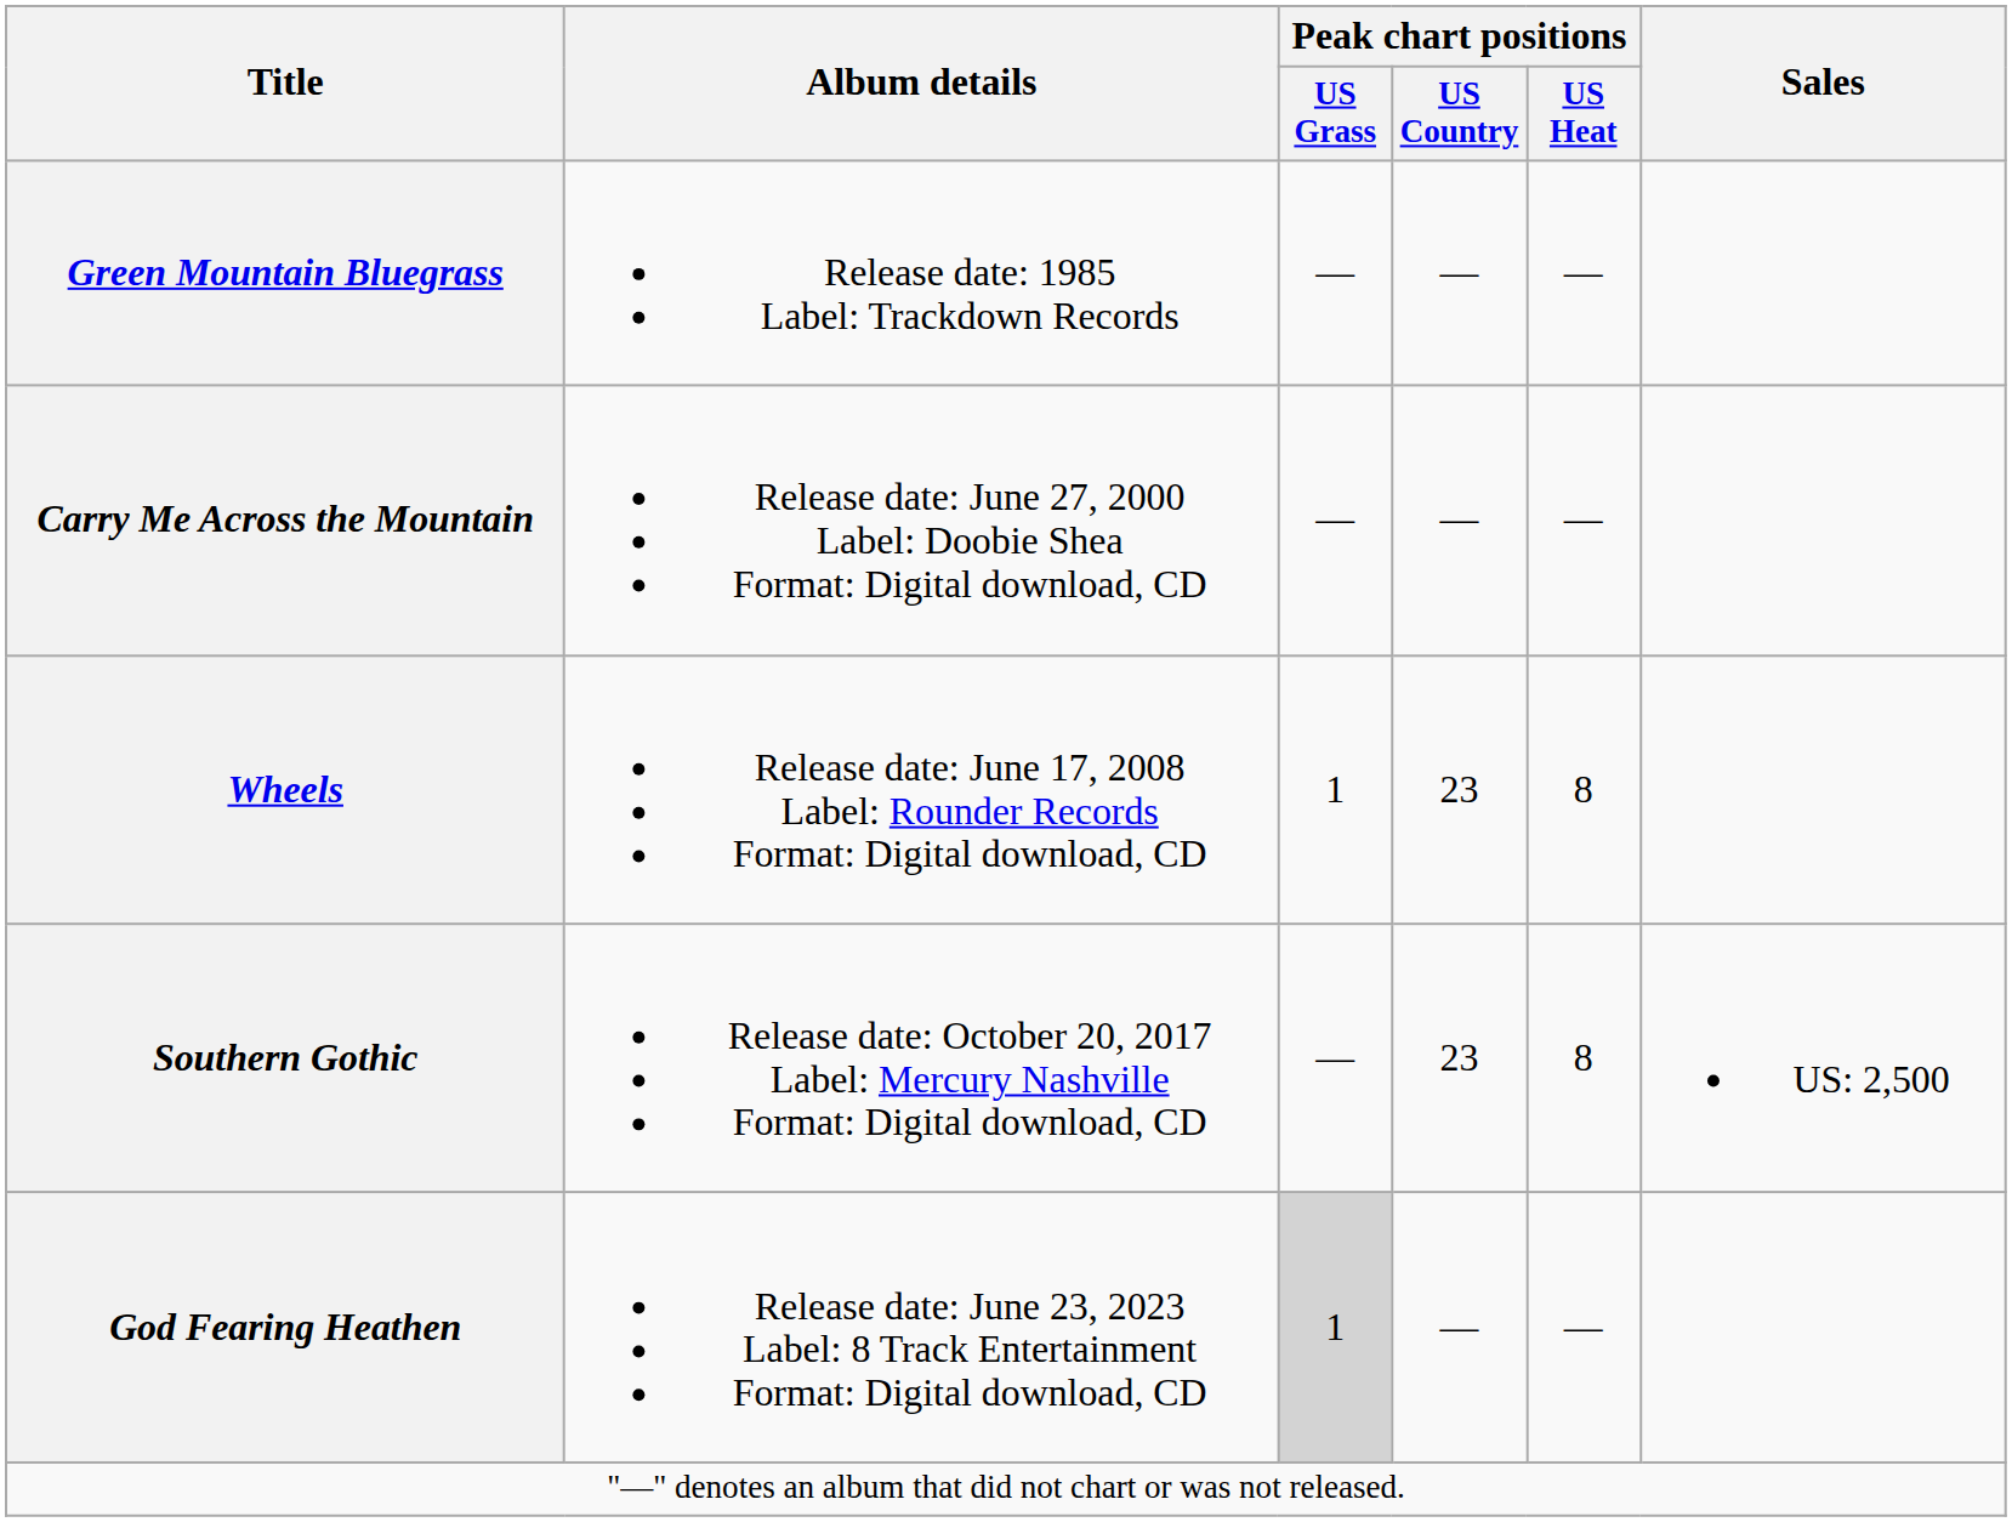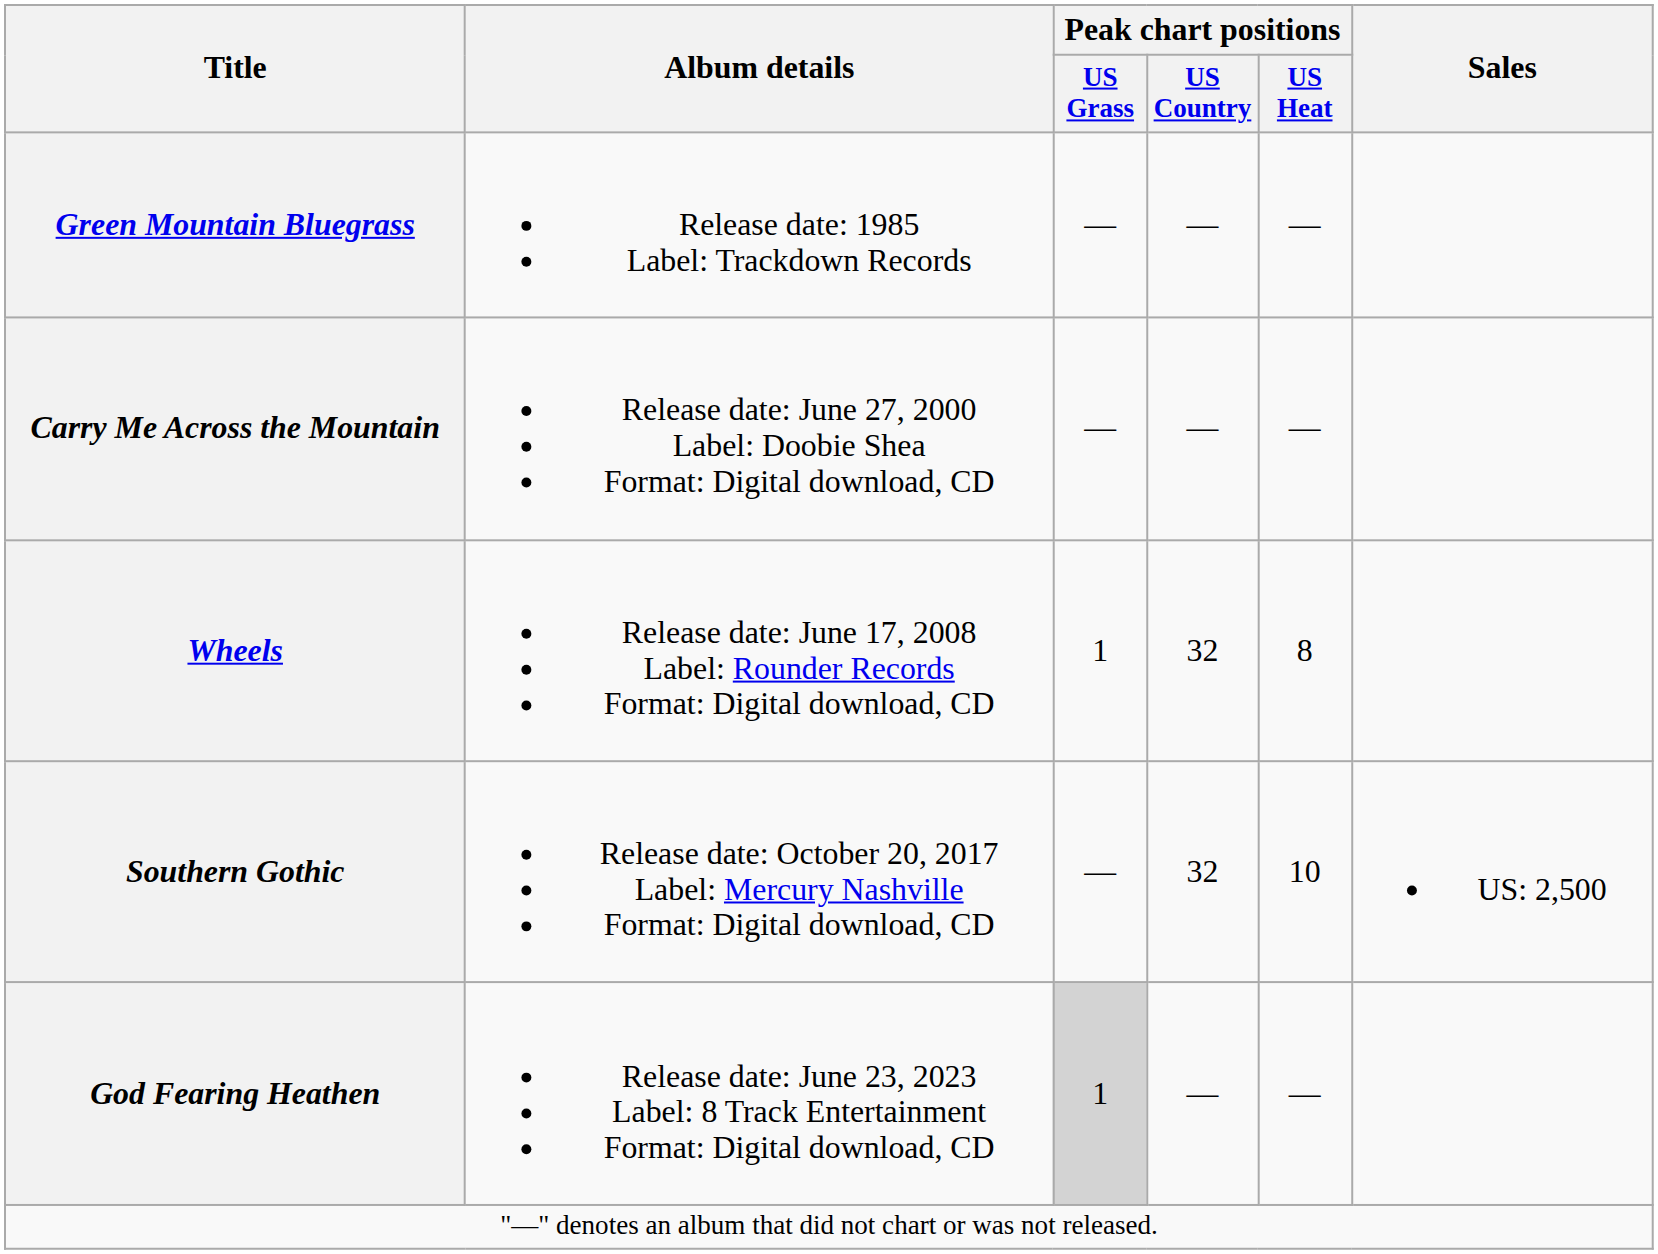 <table class="wikitable plainrowheaders" style="text-align:center;">
 <tr>
 <th scope="col" rowspan="2" style="width:14em;">Title</th>
 <th scope="col" rowspan="2" style="width:18em;">Album details</th>
 <th scope="col" colspan="3">Peak chart positions</th>
 <th scope="col" rowspan="2" style="width:9em;">Sales</th>
 </tr>
 <tr>
 <th scope="col" style="width:3em;font-size:85%;"><a href='#'>US Grass</a><br></th>
 <th scope="col" style="width:3em;font-size:85%;"><a href='#'>US Country</a><br></th>
 <th scope="col" style="width:3em;font-size:85%;"><a href='#'>US<br>Heat</a><br></th>
 </tr>
 <tr>
 <th scope="row"><em><a href='#'>Green Mountain Bluegrass</a></em></th>
 <td><br><ul><li>Release date: 1985</li><li>Label: Trackdown Records</li></ul></td>
 <td>—</td>
 <td>—</td>
 <td>—</td>
 <td></td>
 </tr>
 <tr>
 <th scope="row"><em>Carry Me Across the Mountain</em></th>
 <td><br><ul><li>Release date: June 27, 2000</li><li>Label: Doobie Shea</li><li>Format: Digital download, CD</li></ul></td>
 <td>—</td>
 <td>—</td>
 <td>—</td>
 <td></td>
 </tr>
 <tr>
 <th scope="row"><em><a href='#'>Wheels</a></em></th>
 <td><br><ul><li>Release date: June 17, 2008</li><li>Label: <a href='#'>Rounder Records</a></li><li>Format: Digital download, CD</li></ul></td>
 <td>1</td>
-<td>23</td>
+<td>32</td>
 <td>8</td>
 <td></td>
 </tr>
 <tr>
 <th scope="row"><em>Southern Gothic</em></th>
 <td><br><ul><li>Release date: October 20, 2017</li><li>Label: <a href='#'>Mercury Nashville</a></li><li>Format: Digital download, CD</li></ul></td>
 <td>—</td>
-<td>23</td>
-<td>8</td>
+<td>32</td>
+<td>10</td>
 <td><br><ul><li>US: 2,500</li></ul></td>
 </tr>
 <tr>
 <th scope="row"><em>God Fearing Heathen</em></th>
 <td><br><ul><li>Release date: June 23, 2023</li><li>Label: 8 Track Entertainment</li><li>Format: Digital download, CD</li></ul></td>
 <td style="background: lightgrey;">1</td>
 <td>—</td>
 <td>—</td>
 <td></td>
 </tr>
 <tr>
 <td colspan="18" style="font-size:85%">"—" denotes an album that did not chart or was not released.</td>
 </tr>
 </table>
